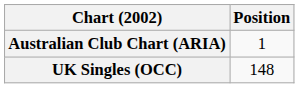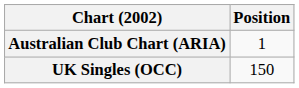 <table class="wikitable plainrowheaders" style="text-align:center">
 <tr>
 <th>Chart (2002)</th>
 <th>Position</th>
 </tr>
 <tr>
 <th scope="row">Australian Club Chart (ARIA)</th>
 <td>1</td>
 </tr>
 <tr>
 <th scope="row">UK Singles (OCC)</th>
-<td>148</td>
+<td>150</td>
 </tr>
 </table>
